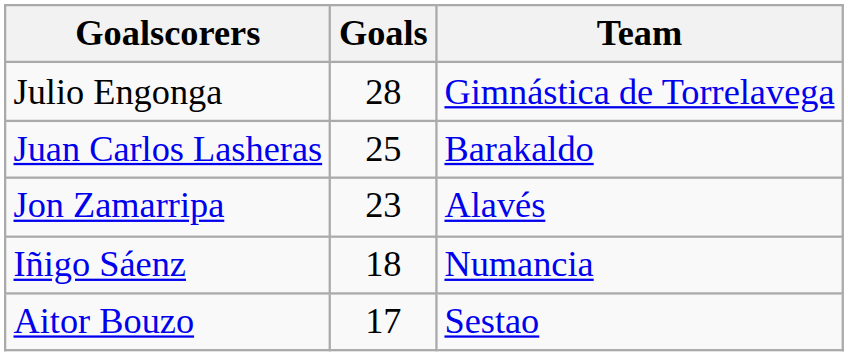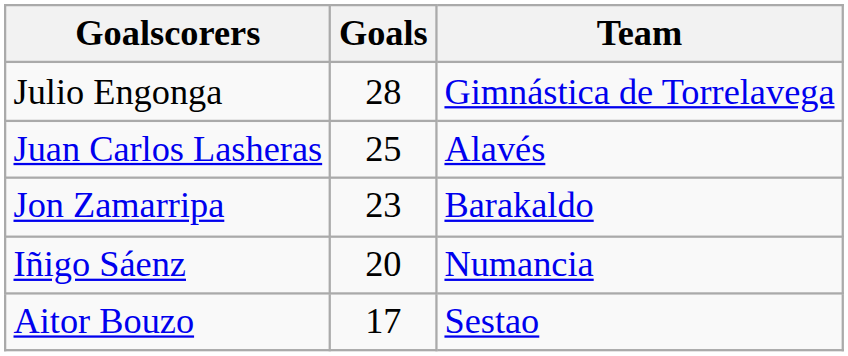 <table class="wikitable sortable">
 <tr>
 <th>Goalscorers</th>
 <th>Goals</th>
 <th>Team</th>
 </tr>
 <tr>
 <td> Julio Engonga</td>
 <td align=center>28</td>
 <td><a href='#'>Gimnástica de Torrelavega</a></td>
 </tr>
 <tr>
 <td> <a href='#'>Juan Carlos Lasheras</a></td>
 <td align=center>25</td>
-<td><a href='#'>Barakaldo</a></td>
+<td><a href='#'>Alavés</a></td>
 </tr>
 <tr>
 <td> <a href='#'>Jon Zamarripa</a></td>
 <td align=center>23</td>
-<td><a href='#'>Alavés</a></td>
+<td><a href='#'>Barakaldo</a></td>
 </tr>
 <tr>
 <td> <a href='#'>Iñigo Sáenz</a></td>
-<td align=center>18</td>
+<td align=center>20</td>
 <td><a href='#'>Numancia</a></td>
 </tr>
 <tr>
 <td> <a href='#'>Aitor Bouzo</a></td>
 <td align=center>17</td>
 <td><a href='#'>Sestao</a></td>
 </tr>
 </table>
